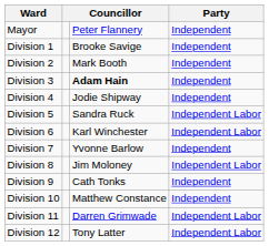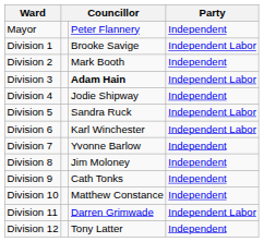 <table class="wikitable">
 <tr>
 <th>Ward</th>
 <th colspan="2">Councillor</th>
 <th>Party</th>
 </tr>
 <tr>
 <td>Mayor</td>
 <td> </td>
 <td><a href='#'>Peter Flannery</a></td>
 <td><a href='#'>Independent</a></td>
 </tr>
 <tr>
 <td>Division 1</td>
 <td> </td>
 <td>Brooke Savige</td>
-<td><a href='#'>Independent</a></td>
+<td><a href='#'>Independent Labor</a></td>
 </tr>
 <tr>
 <td>Division 2</td>
 <td> </td>
 <td>Mark Booth</td>
 <td><a href='#'>Independent</a></td>
 </tr>
 <tr>
 <td>Division 3</td>
 <td> </td>
 <td><strong>Adam Hain</strong></td>
-<td><a href='#'>Independent</a></td>
+<td><a href='#'>Independent Labor</a></td>
 </tr>
 <tr>
 <td>Division 4</td>
 <td> </td>
 <td>Jodie Shipway</td>
 <td><a href='#'>Independent</a></td>
 </tr>
 <tr>
 <td>Division 5</td>
 <td> </td>
 <td>Sandra Ruck</td>
 <td><a href='#'>Independent Labor</a></td>
 </tr>
 <tr>
 <td>Division 6</td>
 <td> </td>
 <td>Karl Winchester</td>
 <td><a href='#'>Independent Labor</a></td>
 </tr>
 <tr>
 <td>Division 7</td>
 <td> </td>
 <td>Yvonne Barlow</td>
 <td><a href='#'>Independent</a></td>
 </tr>
 <tr>
 <td>Division 8</td>
 <td> </td>
 <td>Jim Moloney</td>
-<td><a href='#'>Independent Labor</a></td>
+<td><a href='#'>Independent</a></td>
 </tr>
 <tr>
 <td>Division 9</td>
 <td> </td>
 <td>Cath Tonks</td>
 <td><a href='#'>Independent</a></td>
 </tr>
 <tr>
 <td>Division 10</td>
 <td> </td>
 <td>Matthew Constance</td>
 <td><a href='#'>Independent</a></td>
 </tr>
 <tr>
 <td>Division 11</td>
 <td> </td>
 <td><a href='#'>Darren Grimwade</a></td>
 <td><a href='#'>Independent Labor</a></td>
 </tr>
 <tr>
 <td>Division 12</td>
 <td> </td>
 <td>Tony Latter</td>
-<td><a href='#'>Independent Labor</a></td>
+<td><a href='#'>Independent</a></td>
 </tr>
 </table>
